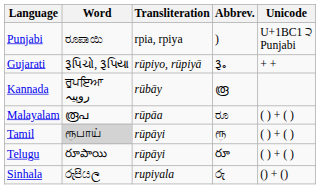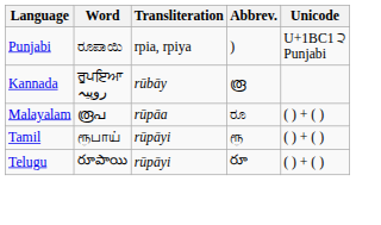 <table class="wikitable">
 <tr>
 <th>Language</th>
 <th>Word</th>
 <th>Transliteration</th>
 <th>Abbrev.</th>
 <th>Unicode</th>
 </tr>
 <tr>
 <td><a href='#'>Punjabi</a></td>
 <td>ರೂಪಾಯಿ</td>
 <td>rpia, rpiya</td>
 <td>)</td>
 <td>U+1BC1 ੨<br>Punjabi</td>
-</tr>
-<tr>
-<td><a href='#'>Gujarati</a></td>
-<td>રૂપિચો, રૂપિયા</td>
-<td><em>rūpiyo</em>, <em>rūpiyā</em></td>
-<td>રૂ૰</td>
-<td> +  + </td>
 </tr>
 <tr>
 <td><a href='#'>Kannada</a></td>
 <td>ਰੁਪਇਆ <br>روپیہ </td>
 <td><em>rūbāy</em></td>
 <td>രൂ</td>
 <td></td>
 </tr>
 <tr>
 <td><a href='#'>Malayalam</a></td>
 <td>രൂപ</td>
 <td><em>rūpāa</em></td>
 <td>ರೂ</td>
 <td>(  ) + (  )</td>
 </tr>
 <tr>
 <td><a href='#'>Tamil</a></td>
-<td style="background: lightgrey;">ரூபாய்</td>
+<td>ரூபாய்</td>
 <td><em>rūpāyi</em></td>
 <td>ரூ</td>
 <td>(  ) + (  )</td>
 </tr>
 <tr>
 <td><a href='#'>Telugu</a></td>
 <td>రూపాయి</td>
 <td><em>rūpāyi</em></td>
 <td>రూ</td>
 <td>(  ) + (  )</td>
 </tr>
-<tr>
-<td><a href='#'>Sinhala</a></td>
-<td>රුපියල</td>
-<td><em>rupiyala</em></td>
-<td>රු</td>
-<td>() + ()</td>
-</tr>
 </table>
